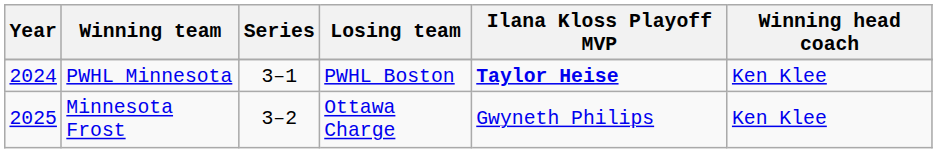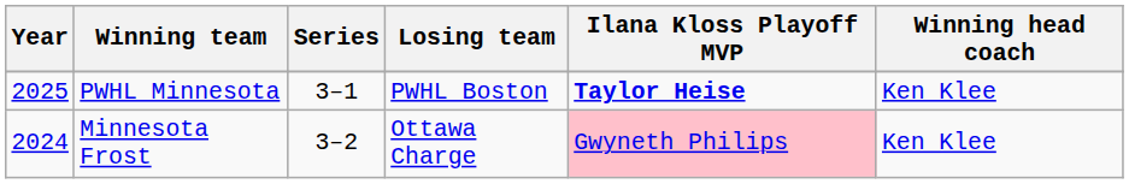 <table class="wikitable sortable">
 <tr>
 <th>Year</th>
 <th>Winning team</th>
 <th>Series</th>
 <th>Losing team</th>
 <th>Ilana Kloss Playoff MVP</th>
 <th>Winning head coach</th>
 </tr>
 <tr>
 </tr>
 <tr>
-<td><a href='#'>2024</a></td>
+<td><a href='#'>2025</a></td>
 <td><a href='#'>PWHL Minnesota</a></td>
 <td align=center>3–1</td>
 <td><a href='#'>PWHL Boston</a></td>
 <td><strong><a href='#'>Taylor Heise</a></strong></td>
 <td><a href='#'>Ken Klee</a></td>
 </tr>
 <tr>
-<td><a href='#'>2025</a></td>
+<td><a href='#'>2024</a></td>
 <td><a href='#'>Minnesota Frost</a></td>
 <td align=center>3–2</td>
 <td><a href='#'>Ottawa Charge</a></td>
-<td><a href='#'>Gwyneth Philips</a></td>
+<td style="background: pink;"><a href='#'>Gwyneth Philips</a></td>
 <td><a href='#'>Ken Klee</a></td>
 </tr>
 </table>
